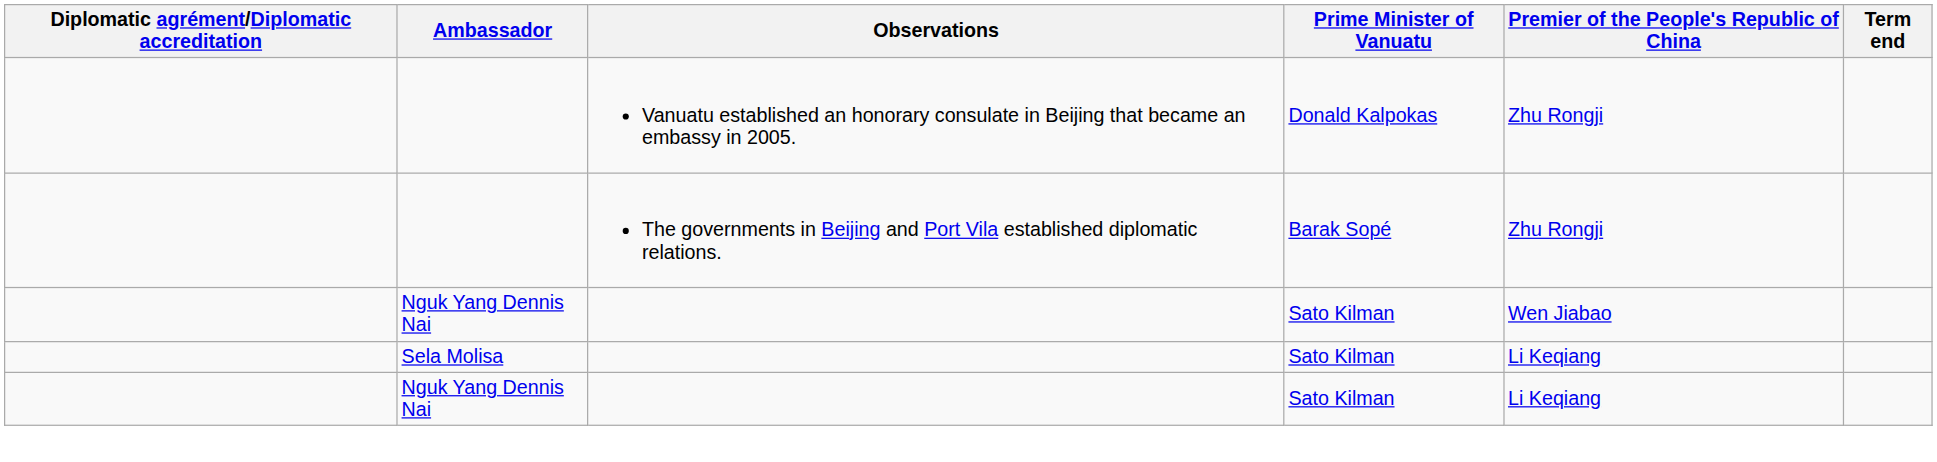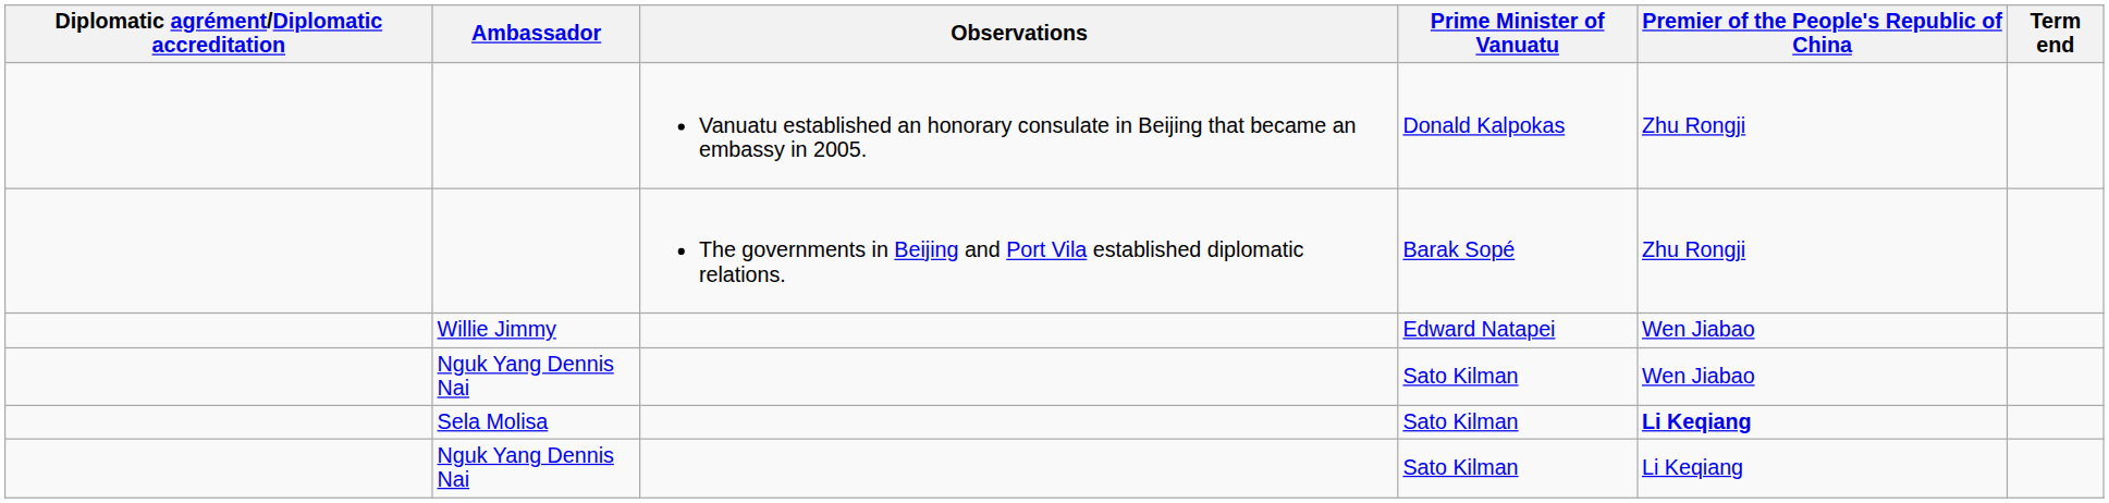 <table class="wikitable sortable">
 <tr>
 <th>Diplomatic <a href='#'>agrément</a>/<a href='#'>Diplomatic accreditation</a></th>
 <th><a href='#'>Ambassador</a></th>
 <th>Observations</th>
 <th><a href='#'>Prime Minister of Vanuatu</a></th>
 <th><a href='#'>Premier of the People's Republic of China</a></th>
 <th>Term end</th>
 </tr>
 <tr>
 <td></td>
 <td></td>
 <td><br><ul><li>Vanuatu established an honorary consulate in Beijing that became an embassy in 2005.</li></ul></td>
 <td><a href='#'>Donald Kalpokas</a></td>
 <td><a href='#'>Zhu Rongji</a></td>
 <td></td>
 </tr>
 <tr>
 <td></td>
 <td></td>
 <td><br><ul><li>The governments in <a href='#'>Beijing</a> and <a href='#'>Port Vila</a> established diplomatic relations.</li></ul></td>
 <td><a href='#'>Barak Sopé</a></td>
 <td><a href='#'>Zhu Rongji</a></td>
 <td></td>
 </tr>
 <tr>
 <td></td>
+<td><a href='#'>Willie Jimmy</a></td>
+<td></td>
+<td><a href='#'>Edward Natapei</a></td>
+<td><a href='#'>Wen Jiabao</a></td>
+<td></td>
+</tr>
+<tr>
+<td></td>
 <td><a href='#'>Nguk Yang Dennis Nai</a></td>
 <td></td>
 <td><a href='#'>Sato Kilman</a></td>
 <td><a href='#'>Wen Jiabao</a></td>
 <td></td>
 </tr>
 <tr>
 <td></td>
 <td><a href='#'>Sela Molisa</a></td>
 <td></td>
 <td><a href='#'>Sato Kilman</a></td>
-<td><a href='#'>Li Keqiang</a></td>
+<td><strong><a href='#'>Li Keqiang</a></strong></td>
 <td></td>
 </tr>
 <tr>
 <td></td>
 <td><a href='#'>Nguk Yang Dennis Nai</a></td>
 <td></td>
 <td><a href='#'>Sato Kilman</a></td>
 <td><a href='#'>Li Keqiang</a></td>
 <td></td>
 </tr>
 </table>
